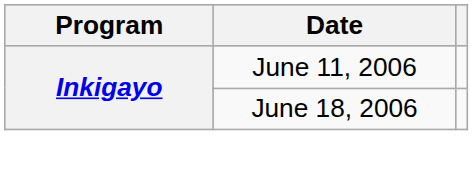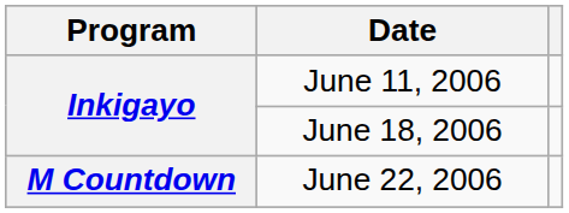 <table class="wikitable plainrowheaders" style="text-align:center">
 <tr>
 <th width="120">Program</th>
 <th width="140">Date</th>
 <th></th>
 </tr>
 <tr>
 <th scope="row" rowspan="2"><em><a href='#'>Inkigayo</a></em></th>
 <td>June 11, 2006</td>
 <td></td>
 </tr>
 <tr>
 <td>June 18, 2006</td>
 <td></td>
 </tr>
+<tr>
+<th scope="row"><em><a href='#'>M Countdown</a></em></th>
+<td>June 22, 2006</td>
+<td></td>
+</tr>
 </table>
